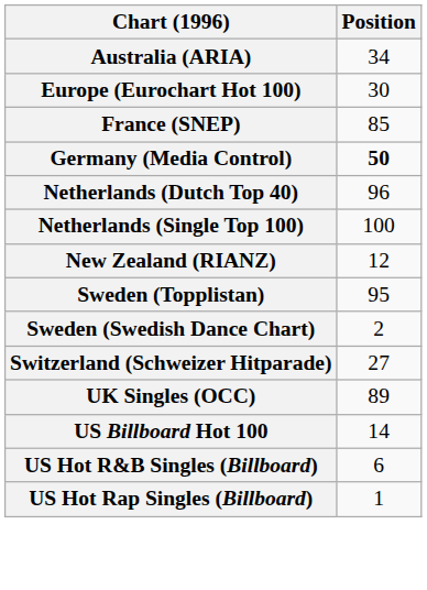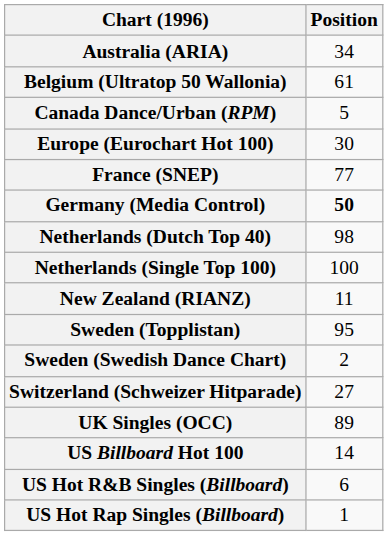 <table class="wikitable sortable plainrowheaders" style="text-align:center">
 <tr>
 <th>Chart (1996)</th>
 <th>Position</th>
 </tr>
 <tr>
 <th scope="row">Australia (ARIA)</th>
 <td>34</td>
 </tr>
 <tr>
+<th scope="row">Belgium (Ultratop 50 Wallonia)</th>
+<td>61</td>
+</tr>
+<tr>
+<th scope="row">Canada Dance/Urban (<em>RPM</em>)</th>
+<td>5</td>
+</tr>
+<tr>
 <th scope="row">Europe (Eurochart Hot 100)</th>
 <td>30</td>
 </tr>
 <tr>
 <th scope="row">France (SNEP)</th>
-<td>85</td>
+<td>77</td>
 </tr>
 <tr>
 <th scope="row">Germany (Media Control)</th>
 <td><strong>50</strong></td>
 </tr>
 <tr>
 <th scope="row">Netherlands (Dutch Top 40)</th>
-<td>96</td>
+<td>98</td>
 </tr>
 <tr>
 <th scope="row">Netherlands (Single Top 100)</th>
 <td>100</td>
 </tr>
 <tr>
 <th scope="row">New Zealand (RIANZ)</th>
-<td>12</td>
+<td>11</td>
 </tr>
 <tr>
 <th scope="row">Sweden (Topplistan)</th>
 <td>95</td>
 </tr>
 <tr>
 <th scope="row">Sweden (Swedish Dance Chart)</th>
 <td>2</td>
 </tr>
 <tr>
 <th scope="row">Switzerland (Schweizer Hitparade)</th>
 <td>27</td>
 </tr>
 <tr>
 <th scope="row">UK Singles (OCC)</th>
 <td>89</td>
 </tr>
 <tr>
 <th scope="row">US <em>Billboard</em> Hot 100</th>
 <td>14</td>
 </tr>
 <tr>
 <th scope="row">US Hot R&B Singles (<em>Billboard</em>)</th>
 <td>6</td>
 </tr>
 <tr>
 <th scope="row">US Hot Rap Singles (<em>Billboard</em>)</th>
 <td>1</td>
 </tr>
 </table>
